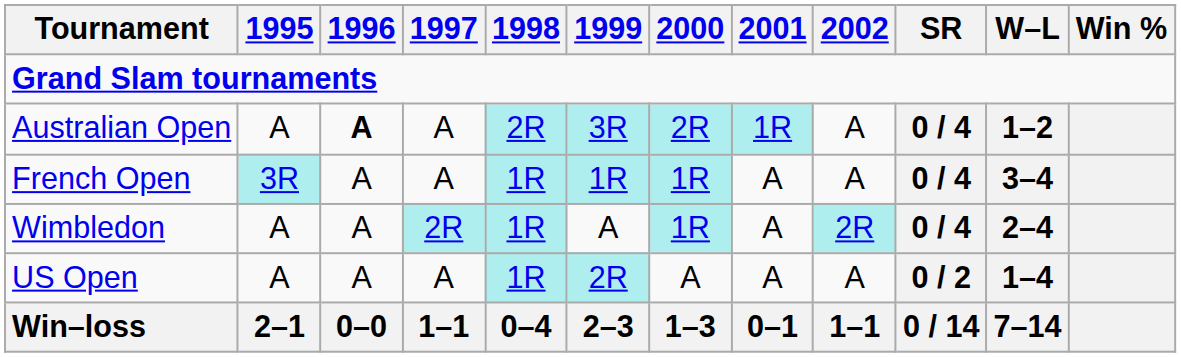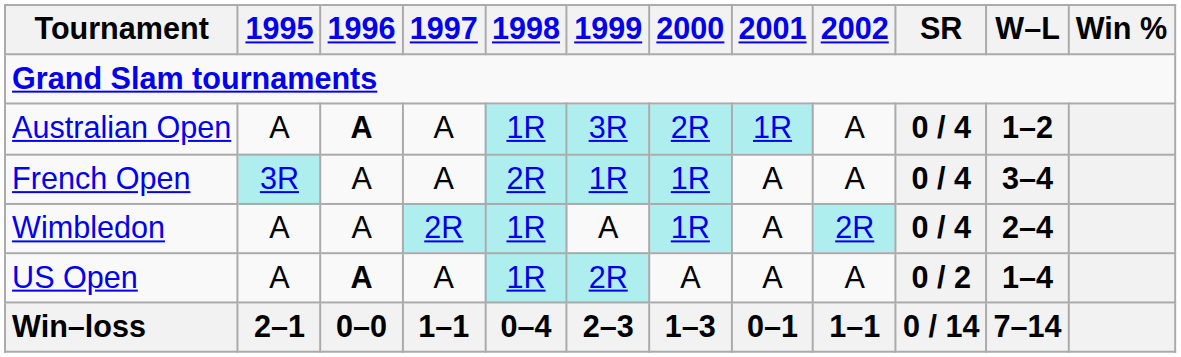 <table class=wikitable style=text-align:center;font-size:97%>
 <tr>
 <th>Tournament</th>
 <th><a href='#'>1995</a></th>
 <th><a href='#'>1996</a></th>
 <th><a href='#'>1997</a></th>
 <th><a href='#'>1998</a></th>
 <th><a href='#'>1999</a></th>
 <th><a href='#'>2000</a></th>
 <th><a href='#'>2001</a></th>
 <th><a href='#'>2002</a></th>
 <th>SR</th>
 <th>W–L</th>
 <th>Win %</th>
 </tr>
 <tr>
 <td colspan=23 align=left><strong><a href='#'>Grand Slam tournaments</a></strong></td>
 </tr>
 <tr>
 <td align=left><a href='#'>Australian Open</a></td>
 <td>A</td>
 <td><strong>A</strong></td>
 <td>A</td>
-<td bgcolor=afeeee><a href='#'>2R</a></td>
+<td bgcolor=afeeee><a href='#'>1R</a></td>
 <td bgcolor=afeeee><a href='#'>3R</a></td>
 <td bgcolor=afeeee><a href='#'>2R</a></td>
 <td bgcolor=afeeee><a href='#'>1R</a></td>
 <td>A</td>
 <th>0 / 4</th>
 <th>1–2</th>
 <th></th>
 </tr>
 <tr>
 <td align=left><a href='#'>French Open</a></td>
 <td bgcolor=afeeee><a href='#'>3R</a></td>
 <td>A</td>
 <td>A</td>
-<td bgcolor=afeeee><a href='#'>1R</a></td>
+<td bgcolor=afeeee><a href='#'>2R</a></td>
 <td bgcolor=afeeee><a href='#'>1R</a></td>
 <td bgcolor=afeeee><a href='#'>1R</a></td>
 <td>A</td>
 <td>A</td>
 <th>0 / 4</th>
 <th>3–4</th>
 <th></th>
 </tr>
 <tr>
 <td align=left><a href='#'>Wimbledon</a></td>
 <td>A</td>
 <td>A</td>
 <td bgcolor=afeeee><a href='#'>2R</a></td>
 <td bgcolor=afeeee><a href='#'>1R</a></td>
 <td>A</td>
 <td bgcolor=afeeee><a href='#'>1R</a></td>
 <td>A</td>
 <td bgcolor=afeeee><a href='#'>2R</a></td>
 <th>0 / 4</th>
 <th>2–4</th>
 <th></th>
 </tr>
 <tr>
 <td align=left><a href='#'>US Open</a></td>
 <td>A</td>
-<td>A</td>
+<td><strong>A</strong></td>
 <td>A</td>
 <td bgcolor=afeeee><a href='#'>1R</a></td>
 <td bgcolor=afeeee><a href='#'>2R</a></td>
 <td>A</td>
 <td>A</td>
 <td>A</td>
 <th>0 / 2</th>
 <th>1–4</th>
 <th></th>
 </tr>
 <tr>
 <th style=text-align:left>Win–loss</th>
 <th>2–1</th>
 <th>0–0</th>
 <th>1–1</th>
 <th>0–4</th>
 <th>2–3</th>
 <th>1–3</th>
 <th>0–1</th>
 <th>1–1</th>
 <th>0 / 14</th>
 <th>7–14</th>
 <th></th>
 </tr>
 </table>
